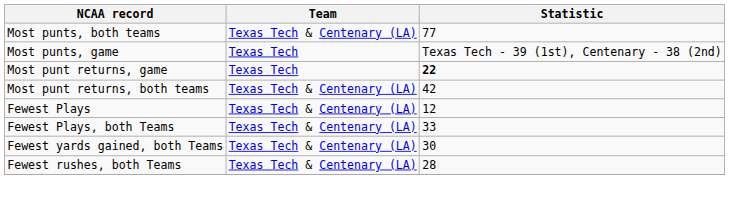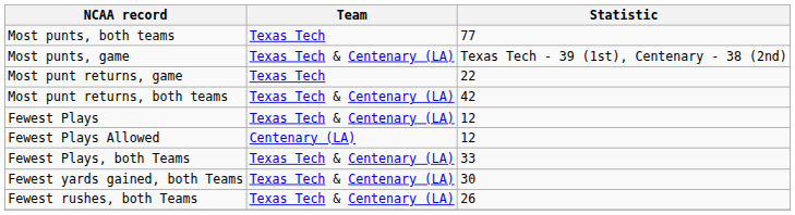 <table class="wikitable sortable">
 <tr>
 <th>NCAA record</th>
 <th>Team</th>
 <th>Statistic</th>
 </tr>
 <tr>
 <td align="left">Most punts, both teams</td>
-<td align="left"><a href='#'>Texas Tech</a> & <a href='#'>Centenary (LA)</a></td>
+<td align="left"><a href='#'>Texas Tech</a></td>
 <td align="left">77</td>
 </tr>
 <tr>
 <td align="left">Most punts, game</td>
-<td align="left"><a href='#'>Texas Tech</a></td>
+<td align="left"><a href='#'>Texas Tech</a> & <a href='#'>Centenary (LA)</a></td>
 <td align="left">Texas Tech - 39 (1st), Centenary - 38 (2nd)</td>
 </tr>
 <tr>
 <td align="left">Most punt returns, game</td>
 <td align="left"><a href='#'>Texas Tech</a></td>
-<td align="left"><strong>22</strong></td>
+<td align="left">22</td>
 </tr>
 <tr>
 <td align="left">Most punt returns, both teams</td>
 <td align="left"><a href='#'>Texas Tech</a> & <a href='#'>Centenary (LA)</a></td>
 <td align="left">42</td>
 </tr>
 <tr>
 <td align="left">Fewest Plays</td>
 <td align="left"><a href='#'>Texas Tech</a> & <a href='#'>Centenary (LA)</a></td>
+<td align="left">12</td>
+</tr>
+<tr>
+<td align="left">Fewest Plays Allowed</td>
+<td align="left"><a href='#'>Centenary (LA)</a></td>
 <td align="left">12</td>
 </tr>
 <tr>
 <td align="left">Fewest Plays, both Teams</td>
 <td align="left"><a href='#'>Texas Tech</a> & <a href='#'>Centenary (LA)</a></td>
 <td align="left">33</td>
 </tr>
 <tr>
 <td align="left">Fewest yards gained, both Teams</td>
 <td align="left"><a href='#'>Texas Tech</a> & <a href='#'>Centenary (LA)</a></td>
 <td align="left">30</td>
 </tr>
 <tr>
 <td align="left">Fewest rushes, both Teams</td>
 <td align="left"><a href='#'>Texas Tech</a> & <a href='#'>Centenary (LA)</a></td>
-<td align="left">28</td>
+<td align="left">26</td>
 </tr>
 <tr>
 </tr>
 </table>
